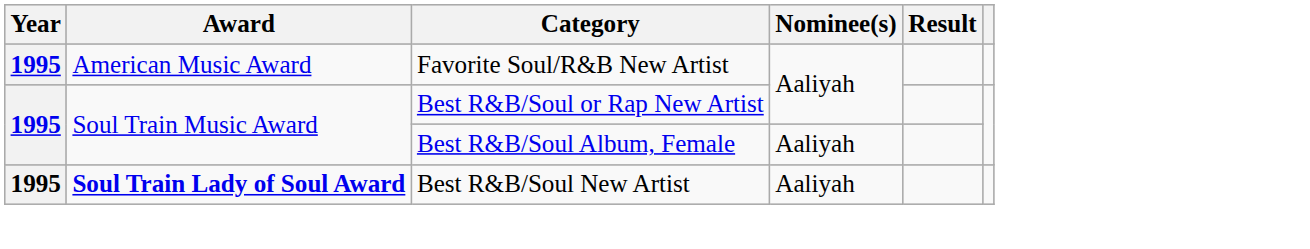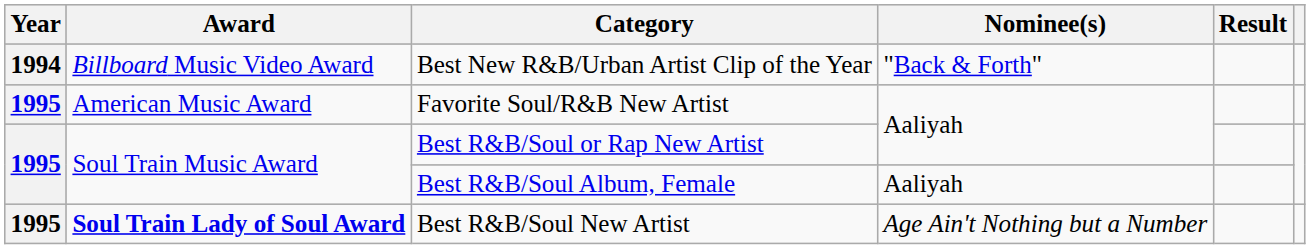 <table class="wikitable sortable plainrowheaders">
 <tr>
 <th scope="col">Year</th>
 <th scope="col">Award</th>
 <th scope="col">Category</th>
 <th scope="col">Nominee(s)</th>
 <th scope="col">Result</th>
 <th scope="col"></th>
+</tr>
+<tr>
+<th scope="row">1994</th>
+<td><a href='#'><em>Billboard</em> Music Video Award</a></td>
+<td>Best New R&B/Urban Artist Clip of the Year</td>
+<td>"<a href='#'>Back & Forth</a>"</td>
+<td></td>
+<td align="center"></td>
 </tr>
 <tr>
 <th scope="row"><a href='#'>1995</a></th>
 <td><a href='#'>American Music Award</a></td>
 <td>Favorite Soul/R&B New Artist</td>
 <td rowspan="2">Aaliyah</td>
 <td></td>
 <td align="center"></td>
 </tr>
 <tr>
 <th scope="row" rowspan="2"><a href='#'>1995</a></th>
 <td rowspan="2"><a href='#'>Soul Train Music Award</a></td>
 <td><a href='#'>Best R&B/Soul or Rap New Artist</a></td>
 <td></td>
 <td align="center" rowspan="2"></td>
 </tr>
 <tr>
 <td><a href='#'>Best R&B/Soul Album, Female</a></td>
 <td>Aaliyah</td>
 <td></td>
 </tr>
 <tr>
 <th scope="row">1995</th>
 <td><strong><a href='#'>Soul Train Lady of Soul Award</a></strong></td>
 <td>Best R&B/Soul New Artist</td>
-<td>Aaliyah</td>
+<td><em>Age Ain't Nothing but a Number</em></td>
 <td></td>
 <td align="center"></td>
 </tr>
 </table>
